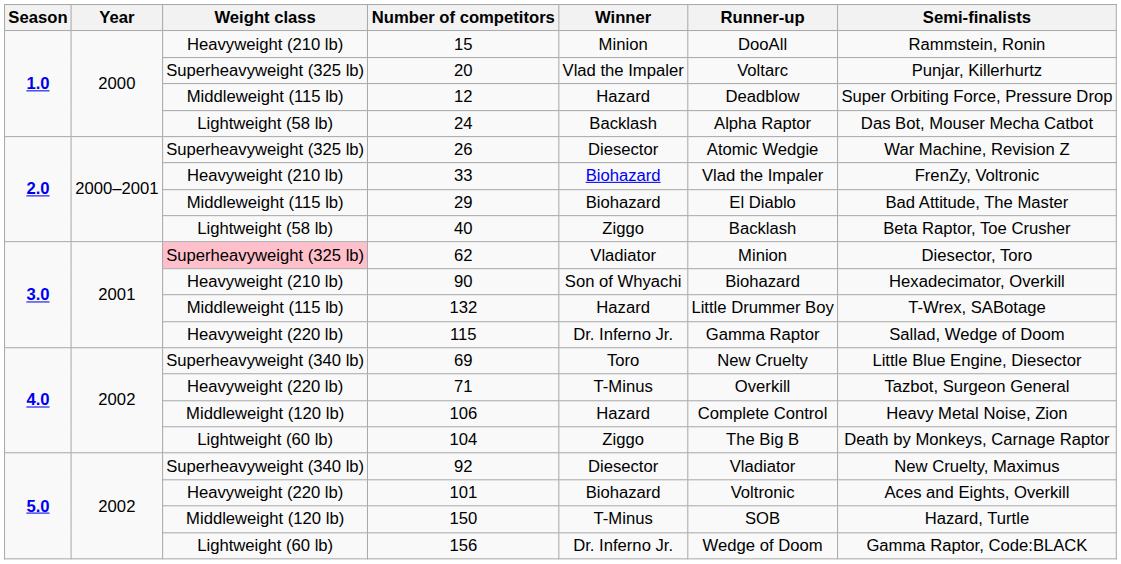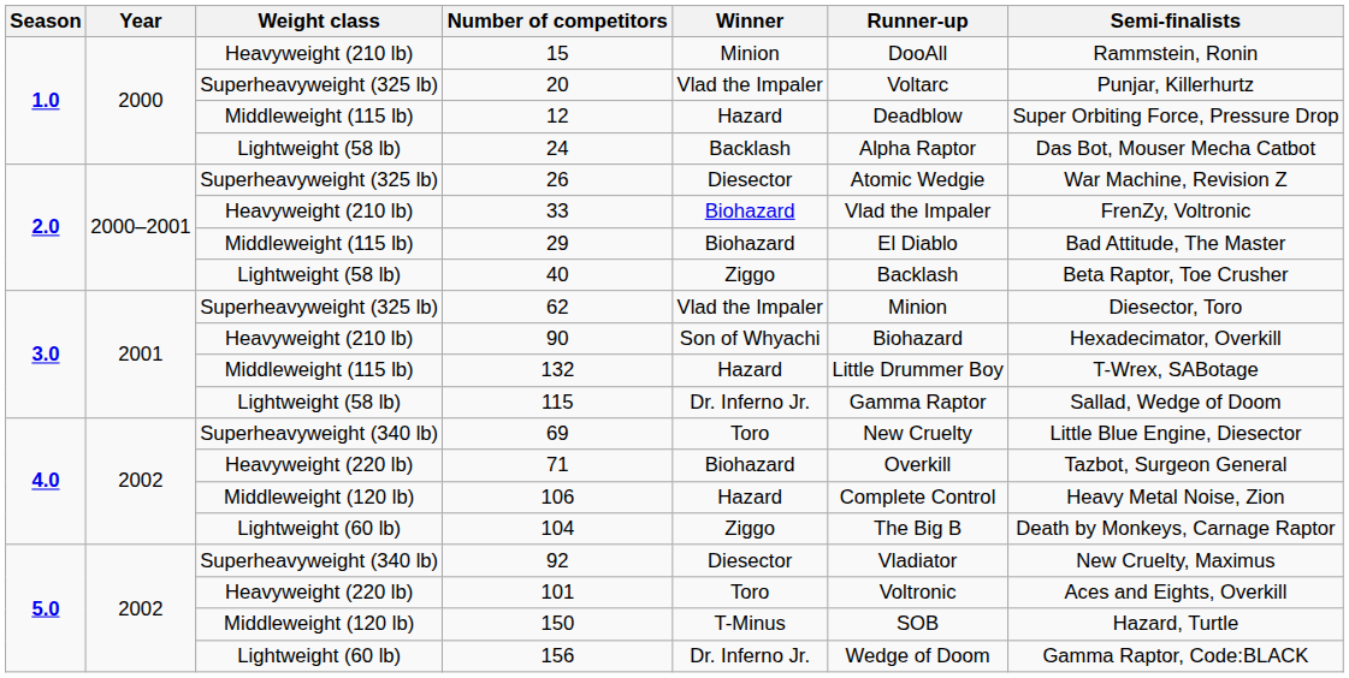 <table class="wikitable sortable mw-collapsible" style="text-align:center;">
 <tr>
 <th>Season</th>
 <th>Year</th>
 <th>Weight class</th>
 <th>Number of competitors</th>
 <th>Winner</th>
 <th>Runner-up</th>
 <th>Semi-finalists</th>
 </tr>
 <tr>
 <td rowspan="4"><strong><a href='#'>1.0</a></strong></td>
 <td rowspan="4">2000</td>
 <td>Heavyweight (210 lb)</td>
 <td>15</td>
 <td>Minion</td>
 <td>DooAll</td>
 <td>Rammstein, Ronin</td>
 </tr>
 <tr>
 <td>Superheavyweight (325 lb)</td>
 <td>20</td>
 <td>Vlad the Impaler</td>
 <td>Voltarc</td>
 <td>Punjar, Killerhurtz</td>
 </tr>
 <tr>
 <td>Middleweight (115 lb)</td>
 <td>12</td>
 <td>Hazard</td>
 <td>Deadblow</td>
 <td>Super Orbiting Force, Pressure Drop</td>
 </tr>
 <tr>
 <td>Lightweight (58 lb)</td>
 <td>24</td>
 <td>Backlash</td>
 <td>Alpha Raptor</td>
 <td>Das Bot, Mouser Mecha Catbot</td>
 </tr>
 <tr>
 <td rowspan="4"><strong><a href='#'>2.0</a></strong></td>
 <td rowspan="4">2000–2001</td>
 <td>Superheavyweight (325 lb)</td>
 <td>26</td>
 <td>Diesector</td>
 <td>Atomic Wedgie</td>
 <td>War Machine, Revision Z</td>
 </tr>
 <tr>
 <td>Heavyweight (210 lb)</td>
 <td>33</td>
 <td><a href='#'>Biohazard</a></td>
 <td>Vlad the Impaler</td>
 <td>FrenZy, Voltronic</td>
 </tr>
 <tr>
 <td>Middleweight (115 lb)</td>
 <td>29</td>
 <td>Biohazard</td>
 <td>El Diablo</td>
 <td>Bad Attitude, The Master</td>
 </tr>
 <tr>
 <td>Lightweight (58 lb)</td>
 <td>40</td>
 <td>Ziggo</td>
 <td>Backlash</td>
 <td>Beta Raptor, Toe Crusher</td>
 </tr>
 <tr>
 <td rowspan="4"><strong><a href='#'>3.0</a></strong></td>
 <td rowspan="4">2001</td>
-<td style="background: pink;">Superheavyweight (325 lb)</td>
+<td>Superheavyweight (325 lb)</td>
 <td>62</td>
-<td>Vladiator</td>
+<td>Vlad the Impaler</td>
 <td>Minion</td>
 <td>Diesector, Toro</td>
 </tr>
 <tr>
 <td>Heavyweight (210 lb)</td>
 <td>90</td>
 <td>Son of Whyachi</td>
 <td>Biohazard</td>
 <td>Hexadecimator, Overkill</td>
 </tr>
 <tr>
 <td>Middleweight (115 lb)</td>
 <td>132</td>
 <td>Hazard</td>
 <td>Little Drummer Boy</td>
 <td>T-Wrex, SABotage</td>
 </tr>
 <tr>
-<td>Heavyweight (220 lb)</td>
+<td>Lightweight (58 lb)</td>
 <td>115</td>
 <td>Dr. Inferno Jr.</td>
 <td>Gamma Raptor</td>
 <td>Sallad, Wedge of Doom</td>
 </tr>
 <tr>
 <td rowspan="4"><strong><a href='#'>4.0</a></strong></td>
 <td rowspan="4">2002</td>
 <td>Superheavyweight (340 lb)</td>
 <td>69</td>
 <td>Toro</td>
 <td>New Cruelty</td>
 <td>Little Blue Engine, Diesector</td>
 </tr>
 <tr>
 <td>Heavyweight (220 lb)</td>
 <td>71</td>
-<td>T-Minus</td>
+<td>Biohazard</td>
 <td>Overkill</td>
 <td>Tazbot, Surgeon General</td>
 </tr>
 <tr>
 <td>Middleweight (120 lb)</td>
 <td>106</td>
 <td>Hazard</td>
 <td>Complete Control</td>
 <td>Heavy Metal Noise, Zion</td>
 </tr>
 <tr>
 <td>Lightweight (60 lb)</td>
 <td>104</td>
 <td>Ziggo</td>
 <td>The Big B</td>
 <td>Death by Monkeys, Carnage Raptor</td>
 </tr>
 <tr>
 <td rowspan="4"><strong><a href='#'>5.0</a></strong></td>
 <td rowspan="4">2002</td>
 <td>Superheavyweight (340 lb)</td>
 <td>92</td>
 <td>Diesector</td>
 <td>Vladiator</td>
 <td>New Cruelty, Maximus</td>
 </tr>
 <tr>
 <td>Heavyweight (220 lb)</td>
 <td>101</td>
-<td>Biohazard</td>
+<td>Toro</td>
 <td>Voltronic</td>
 <td>Aces and Eights, Overkill</td>
 </tr>
 <tr>
 <td>Middleweight (120 lb)</td>
 <td>150</td>
 <td>T-Minus</td>
 <td>SOB</td>
 <td>Hazard, Turtle</td>
 </tr>
 <tr>
 <td>Lightweight (60 lb)</td>
 <td>156</td>
 <td>Dr. Inferno Jr.</td>
 <td>Wedge of Doom</td>
 <td>Gamma Raptor, Code:BLACK</td>
 </tr>
 </table>
